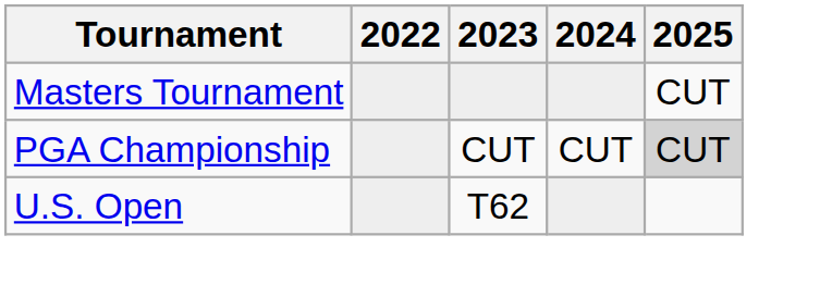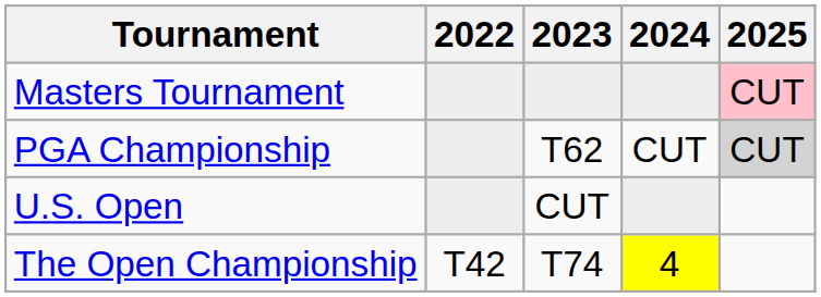 <table class="wikitable" style="font-size:95%;text-align:center;">
 <tr>
 <th>Tournament</th>
 <th>2022</th>
 <th>2023</th>
 <th>2024</th>
 <th>2025</th>
 </tr>
 <tr>
 <td align=left><a href='#'>Masters Tournament</a></td>
 <td style="background:#eeeeee;"></td>
 <td style="background:#eeeeee;"></td>
 <td style="background:#eeeeee;"></td>
-<td>CUT</td>
+<td style="background: pink;">CUT</td>
 </tr>
 <tr>
 <td align=left><a href='#'>PGA Championship</a></td>
 <td style="background:#eeeeee;"></td>
-<td>CUT</td>
+<td>T62</td>
 <td>CUT</td>
 <td style="background: lightgrey;">CUT</td>
 </tr>
 <tr>
 <td align=left><a href='#'>U.S. Open</a></td>
 <td style="background:#eeeeee;"></td>
-<td>T62</td>
+<td>CUT</td>
 <td style="background:#eeeeee;"></td>
 <td></td>
 </tr>
+<tr>
+<td align=left><a href='#'>The Open Championship</a></td>
+<td>T42</td>
+<td>T74</td>
+<td style="background:yellow;">4</td>
+<td></td>
+</tr>
 </table>
